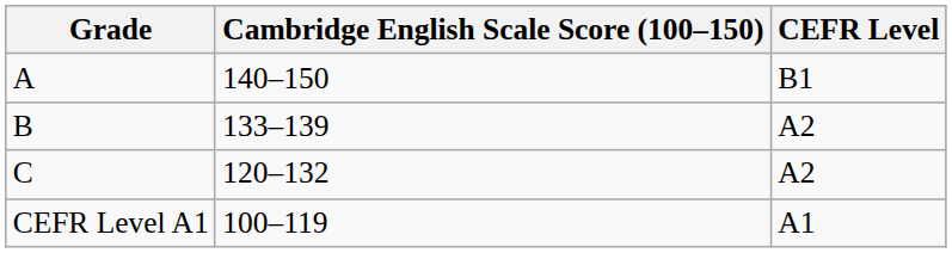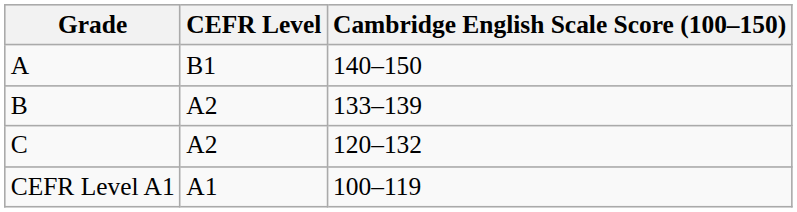 <table class="wikitable">
 <tr>
 <th>Grade</th>
+<th>CEFR Level</th>
 <th>Cambridge English Scale Score (100–150)</th>
-<th>CEFR Level</th>
 </tr>
 <tr>
 <td>A</td>
+<td>B1</td>
 <td>140–150</td>
-<td>B1</td>
 </tr>
 <tr>
 <td>B</td>
+<td>A2</td>
 <td>133–139</td>
-<td>A2</td>
 </tr>
 <tr>
 <td>C</td>
+<td>A2</td>
 <td>120–132</td>
-<td>A2</td>
 </tr>
 <tr>
 <td>CEFR Level A1</td>
+<td>A1</td>
 <td>100–119</td>
-<td>A1</td>
 </tr>
 </table>
